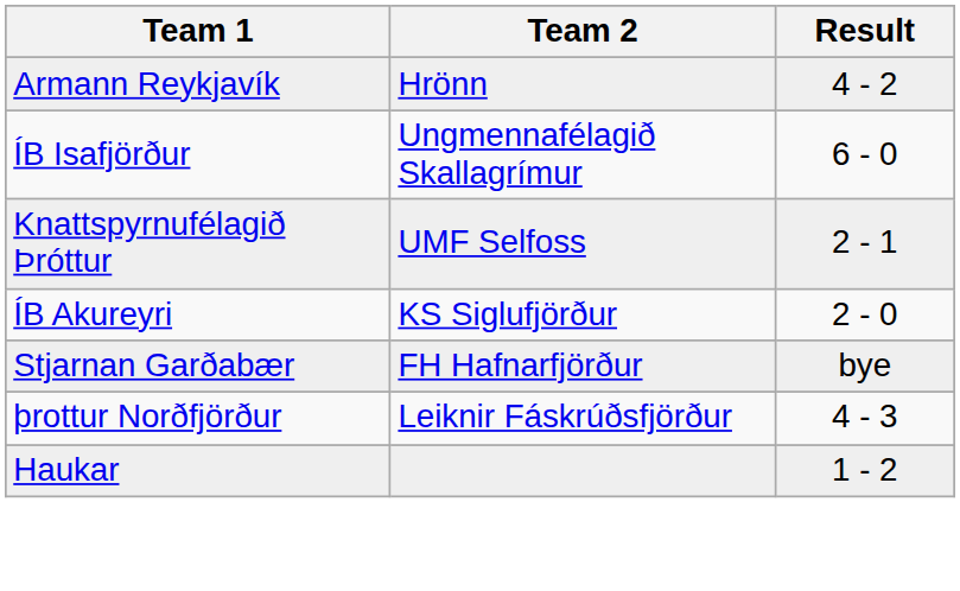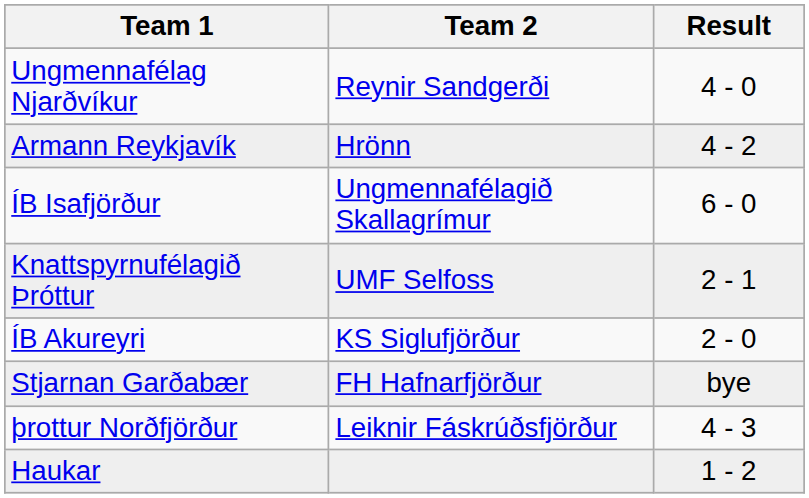 <table class="wikitable">
 <tr>
 <th width="180">Team 1</th>
 <th width="180">Team 2</th>
 <th width="80">Result</th>
+</tr>
+<tr>
+<td><a href='#'>Ungmennafélag Njarðvíkur</a></td>
+<td><a href='#'>Reynir Sandgerði</a></td>
+<td align="center">4 - 0</td>
 </tr>
 <tr style="background:#EFEFEF">
 <td><a href='#'>Armann Reykjavík</a></td>
 <td><a href='#'>Hrönn</a></td>
 <td align="center">4 - 2</td>
 </tr>
 <tr>
 <td><a href='#'>ÍB Isafjörður</a></td>
 <td><a href='#'>Ungmennafélagið Skallagrímur</a></td>
 <td align="center">6 - 0</td>
 </tr>
 <tr style="background:#EFEFEF">
 <td><a href='#'>Knattspyrnufélagið Þróttur</a></td>
 <td><a href='#'>UMF Selfoss</a></td>
 <td align="center">2 - 1</td>
 </tr>
 <tr>
 <td><a href='#'>ÍB Akureyri</a></td>
 <td><a href='#'>KS Siglufjörður</a></td>
 <td align="center">2 - 0</td>
 </tr>
 <tr style="background:#EFEFEF">
 <td><a href='#'>Stjarnan Garðabær</a></td>
 <td><a href='#'>FH Hafnarfjörður</a></td>
 <td align="center">bye</td>
 </tr>
 <tr>
 <td><a href='#'>þrottur Norðfjörður</a></td>
 <td><a href='#'>Leiknir Fáskrúðsfjörður</a></td>
 <td align="center">4 - 3</td>
 </tr>
 <tr style="background:#EFEFEF">
 <td><a href='#'>Haukar</a></td>
 <td></td>
 <td align="center">1 - 2</td>
 </tr>
 </table>
